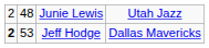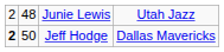 <table class="wikitable">
 <tr style="text-align:center;" bgcolor="">
 <td>2</td>
 <td>48</td>
 <td><a href='#'>Junie Lewis</a></td>
 <td><a href='#'>Utah Jazz</a></td>
 </tr>
 <tr style="text-align:center;" bgcolor="">
 <td><strong>2</strong></td>
-<td>53</td>
+<td>50</td>
 <td><a href='#'>Jeff Hodge</a></td>
 <td><a href='#'>Dallas Mavericks</a></td>
 </tr>
 </table>
